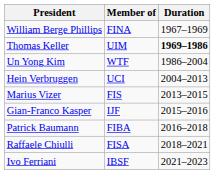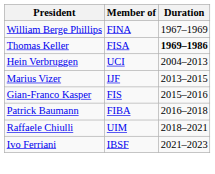 <table class="wikitable">
 <tr style="text-align:center; background:#dfdfdf;">
 <th>President</th>
 <th>Member of</th>
 <th>Duration</th>
 </tr>
 <tr>
 <td><a href='#'>William Berge Phillips</a></td>
 <td><a href='#'>FINA</a></td>
 <td>1967–1969</td>
 </tr>
 <tr>
 <td><a href='#'>Thomas Keller</a></td>
-<td><a href='#'>UIM</a></td>
+<td><a href='#'>FISA</a></td>
 <td><strong>1969–1986</strong></td>
-</tr>
-<tr>
-<td><a href='#'>Un Yong Kim</a></td>
-<td><a href='#'>WTF</a></td>
-<td>1986–2004</td>
 </tr>
 <tr>
 <td><a href='#'>Hein Verbruggen</a></td>
 <td><a href='#'>UCI</a></td>
 <td>2004–2013</td>
 </tr>
 <tr>
 <td><a href='#'>Marius Vizer</a></td>
-<td><a href='#'>FIS</a></td>
+<td><a href='#'>IJF</a></td>
 <td>2013–2015</td>
 </tr>
 <tr>
 <td><a href='#'>Gian-Franco Kasper</a></td>
-<td><a href='#'>IJF</a></td>
+<td><a href='#'>FIS</a></td>
 <td>2015–2016</td>
 </tr>
 <tr>
 <td><a href='#'>Patrick Baumann</a></td>
 <td><a href='#'>FIBA</a></td>
 <td>2016–2018</td>
 </tr>
 <tr>
 <td><a href='#'>Raffaele Chiulli</a></td>
-<td><a href='#'>FISA</a></td>
+<td><a href='#'>UIM</a></td>
 <td>2018–2021</td>
 </tr>
 <tr>
 <td><a href='#'>Ivo Ferriani</a></td>
 <td><a href='#'>IBSF</a></td>
 <td>2021–2023</td>
 </tr>
 </table>
